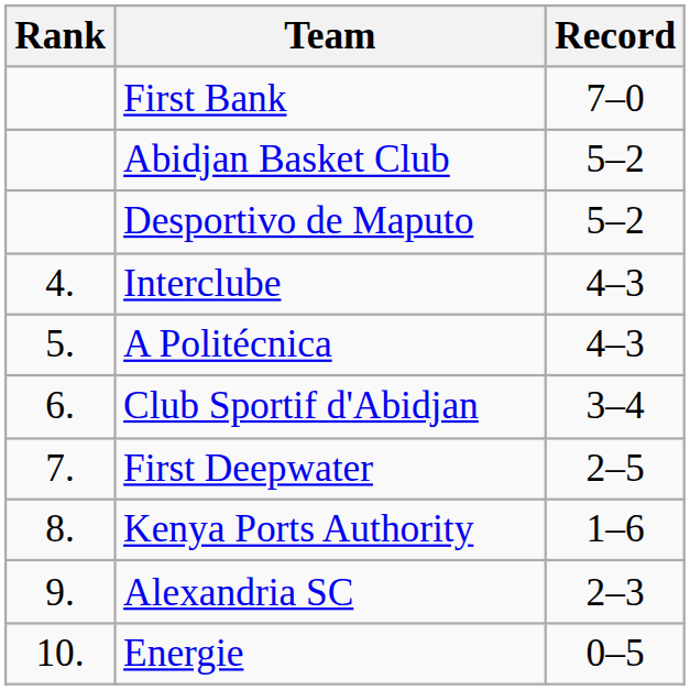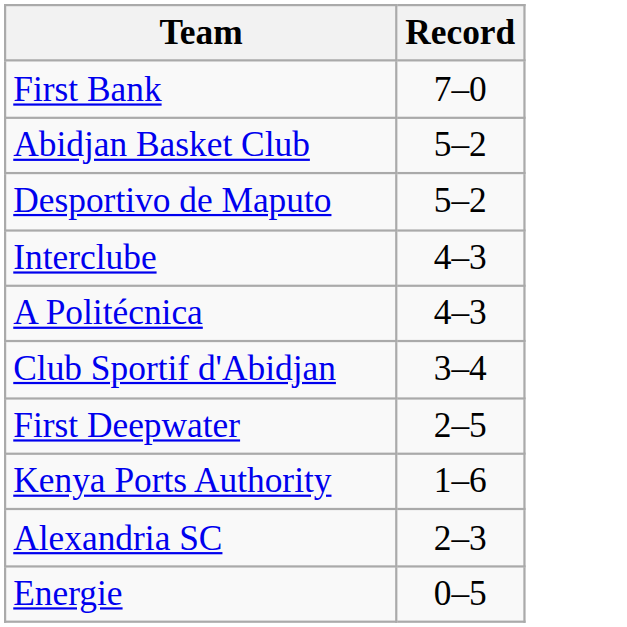 <table class="wikitable" style="text-align:center">
 <tr>
-<th>Rank</th>
 <th width=170>Team</th>
 <th>Record</th>
 </tr>
 <tr>
-<td></td>
 <td align=left> <a href='#'>First Bank</a></td>
 <td>7–0</td>
 </tr>
 <tr>
-<td></td>
 <td align=left> <a href='#'>Abidjan Basket Club</a></td>
 <td>5–2</td>
 </tr>
 <tr>
-<td></td>
 <td align=left> <a href='#'>Desportivo de Maputo</a></td>
 <td>5–2</td>
 </tr>
 <tr>
-<td>4.</td>
 <td align=left> <a href='#'>Interclube</a></td>
 <td>4–3</td>
 </tr>
 <tr>
-<td>5.</td>
 <td align=left> <a href='#'>A Politécnica</a></td>
 <td>4–3</td>
 </tr>
 <tr>
-<td>6.</td>
 <td align=left> <a href='#'>Club Sportif d'Abidjan</a></td>
 <td>3–4</td>
 </tr>
 <tr>
-<td>7.</td>
 <td align=left> <a href='#'>First Deepwater</a></td>
 <td>2–5</td>
 </tr>
 <tr>
-<td>8.</td>
 <td align=left> <a href='#'>Kenya Ports Authority</a></td>
 <td>1–6</td>
 </tr>
 <tr>
-<td>9.</td>
 <td align=left> <a href='#'>Alexandria SC</a></td>
 <td>2–3</td>
 </tr>
 <tr>
-<td>10.</td>
 <td align=left> <a href='#'>Energie</a></td>
 <td>0–5</td>
 </tr>
 </table>
